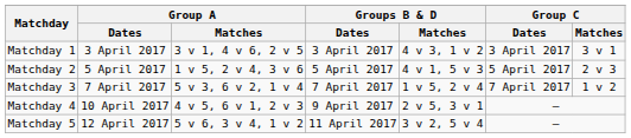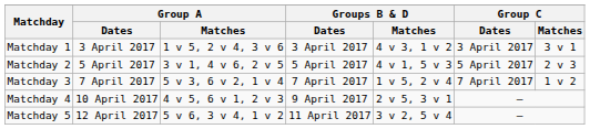 <table class="wikitable" style="text-align:center">
 <tr>
 </tr>
 <tr>
 <th rowspan=2>Matchday</th>
 <th colspan=2>Group A</th>
 <th colspan=2>Groups B & D</th>
 <th colspan=2>Group C</th>
 </tr>
 <tr>
 <th>Dates</th>
 <th>Matches</th>
 <th>Dates</th>
 <th>Matches</th>
 <th>Dates</th>
 <th>Matches</th>
 </tr>
 <tr>
 <td>Matchday 1</td>
 <td>3 April 2017</td>
-<td>3 v 1, 4 v 6, 2 v 5</td>
+<td>1 v 5, 2 v 4, 3 v 6</td>
 <td>3 April 2017</td>
 <td>4 v 3, 1 v 2</td>
 <td>3 April 2017</td>
 <td>3 v 1</td>
 </tr>
 <tr>
 <td>Matchday 2</td>
 <td>5 April 2017</td>
-<td>1 v 5, 2 v 4, 3 v 6</td>
+<td>3 v 1, 4 v 6, 2 v 5</td>
 <td>5 April 2017</td>
 <td>4 v 1, 5 v 3</td>
 <td>5 April 2017</td>
 <td>2 v 3</td>
 </tr>
 <tr>
 <td>Matchday 3</td>
 <td>7 April 2017</td>
 <td>5 v 3, 6 v 2, 1 v 4</td>
 <td>7 April 2017</td>
 <td>1 v 5, 2 v 4</td>
 <td>7 April 2017</td>
 <td>1 v 2</td>
 </tr>
 <tr>
 <td>Matchday 4</td>
 <td>10 April 2017</td>
 <td>4 v 5, 6 v 1, 2 v 3</td>
 <td>9 April 2017</td>
 <td>2 v 5, 3 v 1</td>
 <td colspan=2>—</td>
 </tr>
 <tr>
 <td>Matchday 5</td>
 <td>12 April 2017</td>
 <td>5 v 6, 3 v 4, 1 v 2</td>
 <td>11 April 2017</td>
 <td>3 v 2, 5 v 4</td>
 <td colspan=2>—</td>
 </tr>
 </table>
